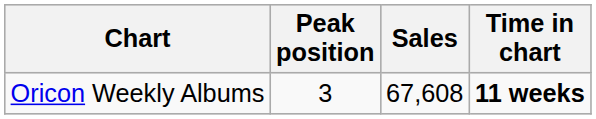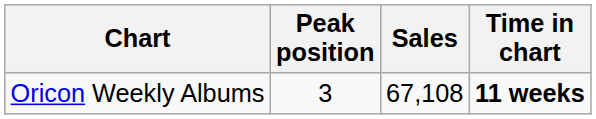 <table class="wikitable">
 <tr>
 <th>Chart</th>
 <th>Peak<br>position</th>
 <th>Sales</th>
 <th>Time in<br>chart</th>
 </tr>
 <tr>
 <td><a href='#'>Oricon</a> Weekly Albums</td>
 <td align="center">3</td>
-<td>67,608</td>
+<td>67,108</td>
 <td><strong>11 weeks</strong></td>
 </tr>
 </table>
